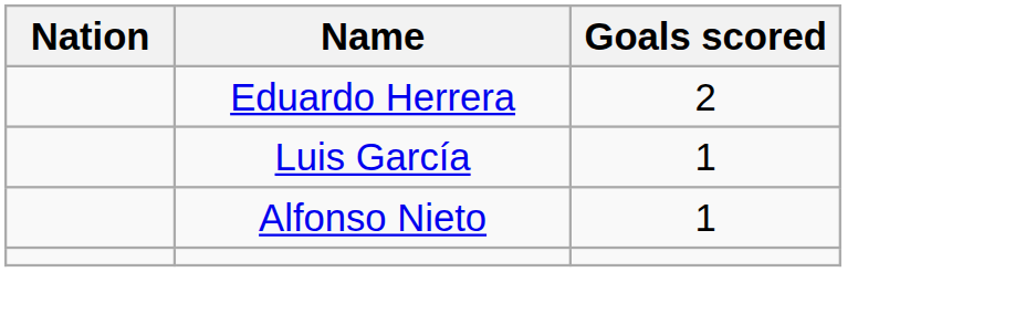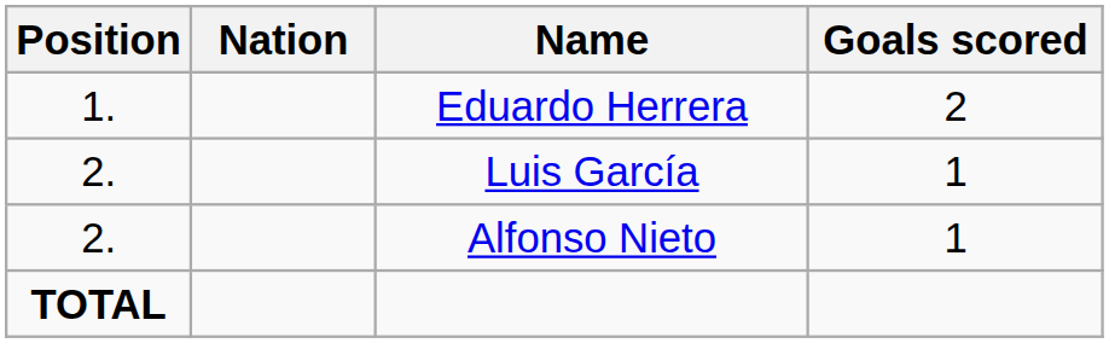 <table class="wikitable" style="font-size: 95%; text-align: center;">
 <tr>
+<th width=60>Position</th>
 <th width=60>Nation</th>
 <th width=150>Name</th>
 <th width=100>Goals scored</th>
 </tr>
 <tr>
+<td>1.</td>
 <td></td>
 <td><a href='#'>Eduardo Herrera</a></td>
 <td>2</td>
 </tr>
 <tr>
+<td>2.</td>
 <td></td>
 <td><a href='#'>Luis García</a></td>
 <td>1</td>
 </tr>
 <tr>
+<td>2.</td>
 <td></td>
 <td><a href='#'>Alfonso Nieto</a></td>
 <td>1</td>
 </tr>
 <tr>
+<td><strong>TOTAL</strong></td>
 <td></td>
 <td></td>
 <td></td>
 </tr>
 </table>
